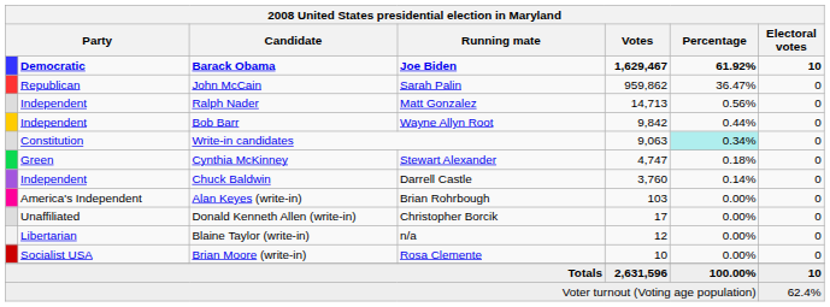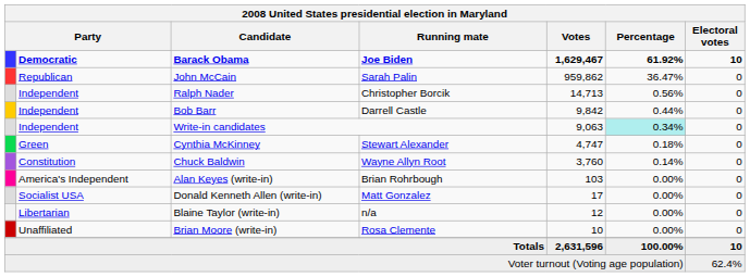 <table class="wikitable" style="font-size: 95%;">
 <tr>
 <th colspan="7">2008 United States presidential election in Maryland</th>
 </tr>
 <tr>
 <th colspan="2" style="width: 15em">Party</th>
 <th style="width: 17em">Candidate</th>
 <th style="width: 17em">Running mate</th>
 <th style="width: 5em">Votes</th>
 <th style="width: 7em">Percentage</th>
 <th style="width: 5em">Electoral votes</th>
 </tr>
 <tr>
 <th style="background-color:#3333FF; width: 3px"></th>
 <td style="width: 130px"><strong><a href='#'>Democratic</a></strong></td>
 <td><strong><a href='#'>Barack Obama</a></strong></td>
 <td><strong><a href='#'>Joe Biden</a></strong></td>
 <td align="right"><strong>1,629,467</strong></td>
 <td align="right"><strong>61.92%</strong></td>
 <td align="right"><strong>10</strong></td>
 </tr>
 <tr>
 <th style="background-color:#FF3333; width: 3px"></th>
 <td style="width: 130px"><a href='#'>Republican</a></td>
 <td><a href='#'>John McCain</a></td>
 <td><a href='#'>Sarah Palin</a></td>
 <td align="right">959,862</td>
 <td align="right">36.47%</td>
 <td align="right">0</td>
 </tr>
 <tr>
 <th style="background-color:#DDDDDD; width: 3px"></th>
 <td style="width: 130px"><a href='#'>Independent</a></td>
 <td><a href='#'>Ralph Nader</a></td>
-<td><a href='#'>Matt Gonzalez</a></td>
+<td>Christopher Borcik</td>
 <td align="right">14,713</td>
 <td align="right">0.56%</td>
 <td align="right">0</td>
 </tr>
 <tr>
 <th style="background-color:#FFCC00; width: 3px"></th>
 <td style="width: 130px"><a href='#'>Independent</a></td>
 <td><a href='#'>Bob Barr</a></td>
-<td><a href='#'>Wayne Allyn Root</a></td>
+<td>Darrell Castle</td>
 <td align="right">9,842</td>
 <td align="right">0.44%</td>
 <td align="right">0</td>
 </tr>
 <tr>
 <th style="background-color:#DDDDDD; width: 3px"></th>
-<td style="width: 130px"><a href='#'>Constitution</a></td>
+<td style="width: 130px"><a href='#'>Independent</a></td>
 <td colspan="2"><a href='#'>Write-in candidates</a></td>
 <td align="right">9,063</td>
 <td align="right" style="background: paleturquoise;">0.34%</td>
 <td align="right">0</td>
 </tr>
 <tr>
 <th style="background-color:#0BDA51; width: 3px"></th>
 <td style="width: 130px"><a href='#'>Green</a></td>
 <td><a href='#'>Cynthia McKinney</a></td>
 <td><a href='#'>Stewart Alexander</a></td>
 <td align="right">4,747</td>
 <td align="right">0.18%</td>
 <td align="right">0</td>
 </tr>
 <tr>
 <th style="background-color:#A356DE; width: 3px"></th>
-<td style="width: 130px"><a href='#'>Independent</a></td>
+<td style="width: 130px"><a href='#'>Constitution</a></td>
 <td><a href='#'>Chuck Baldwin</a></td>
-<td>Darrell Castle</td>
+<td><a href='#'>Wayne Allyn Root</a></td>
 <td align="right">3,760</td>
 <td align="right">0.14%</td>
 <td align="right">0</td>
 </tr>
 <tr>
 <th style="background-color:#FF0099; width: 3px"></th>
 <td style="width: 130px">America's Independent</td>
 <td><a href='#'>Alan Keyes</a> (write-in)</td>
 <td>Brian Rohrbough</td>
 <td align="right">103</td>
 <td align="right">0.00%</td>
 <td align="right">0</td>
 </tr>
 <tr>
 <th style="background-color:#DDDDDD; width: 3px"></th>
-<td style="width: 130px">Unaffiliated</td>
+<td style="width: 130px"><a href='#'>Socialist USA</a></td>
 <td>Donald Kenneth Allen (write-in)</td>
-<td>Christopher Borcik</td>
+<td><a href='#'>Matt Gonzalez</a></td>
 <td align="right">17</td>
 <td align="right">0.00%</td>
 <td align="right">0</td>
 </tr>
 <tr>
 <th style="background-color:ddd; width: 3px"></th>
 <td style="width: 130px"><a href='#'>Libertarian</a></td>
 <td>Blaine Taylor (write-in)</td>
 <td>n/a</td>
 <td align="right">12</td>
 <td align="right">0.00%</td>
 <td align="right">0</td>
 </tr>
 <tr>
 <th style="background-color:#CC0000; width: 3px"></th>
-<td style="width: 130px"><a href='#'>Socialist USA</a></td>
+<td style="width: 130px">Unaffiliated</td>
 <td><a href='#'>Brian Moore</a> (write-in)</td>
 <td><a href='#'>Rosa Clemente</a></td>
 <td align="right">10</td>
 <td align="right">0.00%</td>
 <td align="right">0</td>
 </tr>
 <tr>
 </tr>
 <tr bgcolor="#EEEEEE">
 <td colspan="4" align="right"><strong>Totals</strong></td>
 <td align="right"><strong>2,631,596</strong></td>
 <td align="right"><strong>100.00%</strong></td>
 <td align="right"><strong>10</strong></td>
 </tr>
 <tr bgcolor="#EEEEEE">
 <td colspan="6" align="right">Voter turnout (Voting age population)</td>
 <td colspan="1" align="right">62.4%</td>
 </tr>
 </table>
